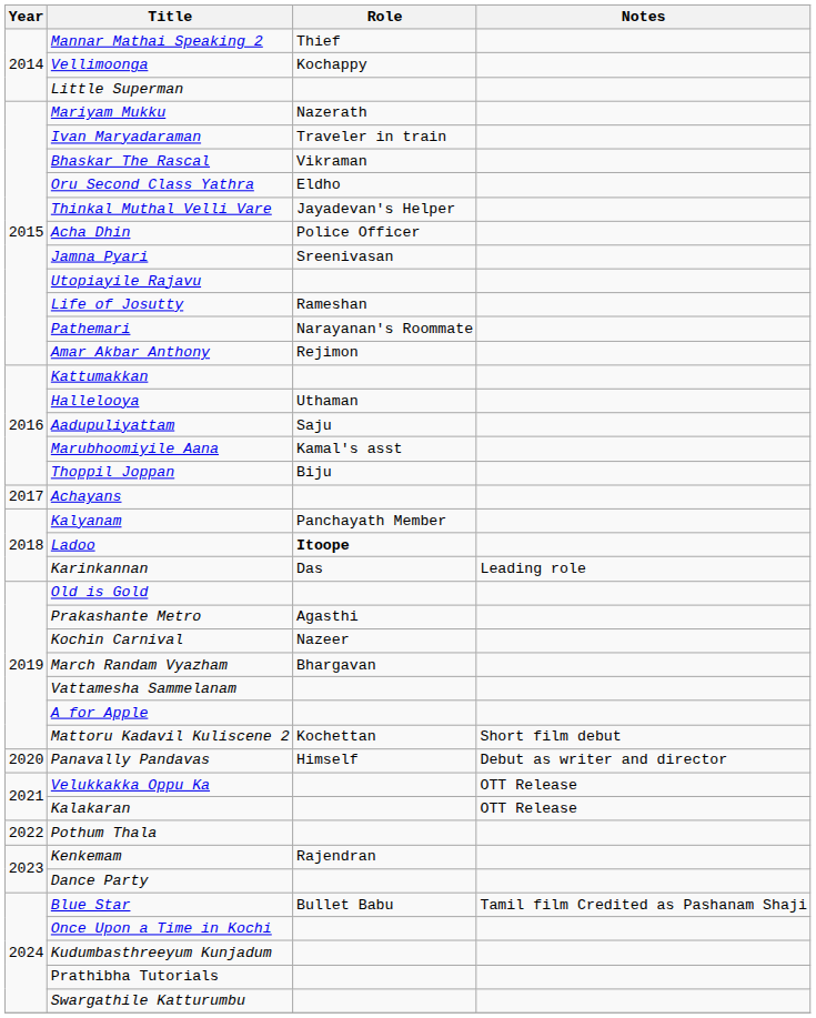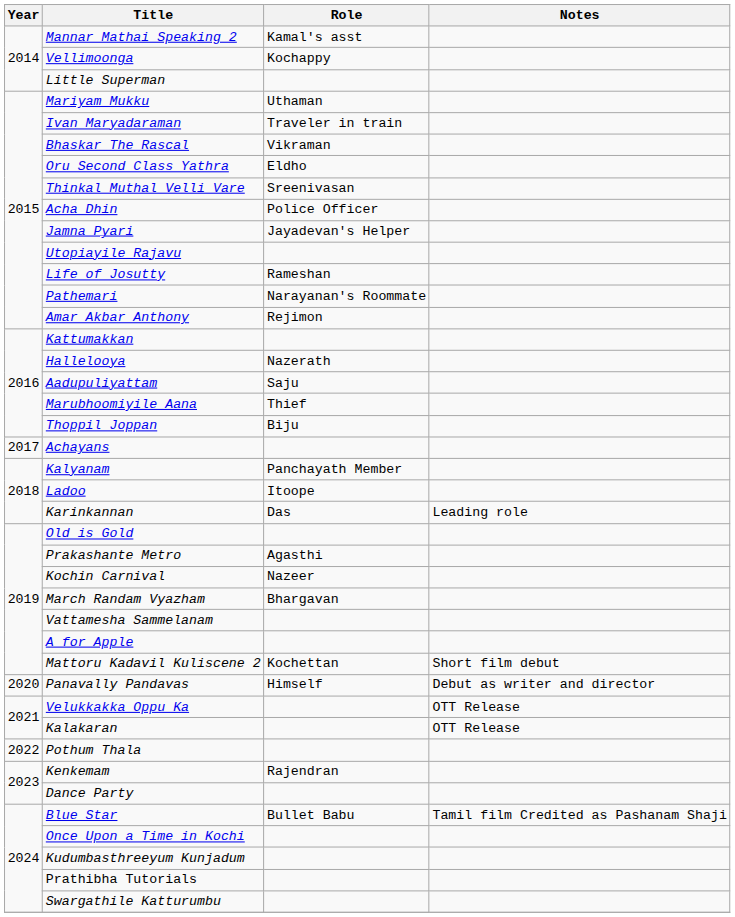 <table class="wikitable sortable">
 <tr>
 <th>Year</th>
 <th>Title</th>
 <th>Role</th>
 <th class="unsortable">Notes</th>
 </tr>
 <tr>
 <td rowspan=3>2014</td>
 <td><em><a href='#'>Mannar Mathai Speaking 2</a></em></td>
-<td>Thief</td>
+<td>Kamal's asst</td>
 <td></td>
 </tr>
 <tr>
 <td><em><a href='#'>Vellimoonga</a></em></td>
 <td>Kochappy</td>
 <td></td>
 </tr>
 <tr>
 <td><em>Little Superman</em></td>
 <td></td>
 <td></td>
 </tr>
 <tr>
 <td rowspan=11>2015</td>
 <td><em><a href='#'>Mariyam Mukku</a></em></td>
-<td>Nazerath</td>
+<td>Uthaman</td>
 <td></td>
 </tr>
 <tr>
 <td><em><a href='#'>Ivan Maryadaraman</a></em></td>
 <td>Traveler in train</td>
 <td></td>
 </tr>
 <tr>
 <td><em><a href='#'>Bhaskar The Rascal</a></em></td>
 <td>Vikraman</td>
 <td></td>
 </tr>
 <tr>
 <td><em><a href='#'>Oru Second Class Yathra</a></em></td>
 <td>Eldho</td>
 <td></td>
 </tr>
 <tr>
 <td><em><a href='#'>Thinkal Muthal Velli Vare</a></em></td>
-<td>Jayadevan's Helper</td>
+<td>Sreenivasan</td>
 <td></td>
 </tr>
 <tr>
 <td><em><a href='#'>Acha Dhin</a></em></td>
 <td>Police Officer</td>
 <td></td>
 </tr>
 <tr>
 <td><em><a href='#'>Jamna Pyari</a></em></td>
-<td>Sreenivasan</td>
+<td>Jayadevan's Helper</td>
 <td></td>
 </tr>
 <tr>
 <td><em><a href='#'>Utopiayile Rajavu</a></em></td>
 <td></td>
 <td></td>
 </tr>
 <tr>
 <td><em><a href='#'>Life of Josutty</a></em></td>
 <td>Rameshan</td>
 <td></td>
 </tr>
 <tr>
 <td><em><a href='#'>Pathemari</a></em></td>
 <td>Narayanan's Roommate</td>
 <td></td>
 </tr>
 <tr>
 <td><em><a href='#'>Amar Akbar Anthony</a></em></td>
 <td>Rejimon</td>
 <td></td>
 </tr>
 <tr>
 <td rowspan=5>2016</td>
 <td><em><a href='#'>Kattumakkan</a></em></td>
 <td></td>
 <td></td>
 </tr>
 <tr>
 <td><em><a href='#'>Hallelooya</a></em></td>
-<td>Uthaman</td>
+<td>Nazerath</td>
 <td></td>
 </tr>
 <tr>
 <td><em><a href='#'>Aadupuliyattam</a></em></td>
 <td>Saju</td>
 <td></td>
 </tr>
 <tr>
 <td><em><a href='#'>Marubhoomiyile Aana</a></em></td>
-<td>Kamal's asst</td>
+<td>Thief</td>
 <td></td>
 </tr>
 <tr>
 <td><em><a href='#'>Thoppil Joppan</a></em></td>
 <td>Biju</td>
 <td></td>
 </tr>
 <tr>
 <td>2017</td>
 <td><em><a href='#'>Achayans</a></em></td>
 <td></td>
 <td></td>
 </tr>
 <tr>
 <td rowspan=3>2018</td>
 <td><em><a href='#'>Kalyanam</a></em></td>
 <td>Panchayath Member</td>
 <td></td>
 </tr>
 <tr>
 <td><em><a href='#'>Ladoo</a></em></td>
-<td><strong>Itoope</strong></td>
+<td>Itoope</td>
 <td></td>
 </tr>
 <tr>
 <td><em>Karinkannan</em></td>
 <td>Das</td>
 <td>Leading role</td>
 </tr>
 <tr>
 <td rowspan=7>2019</td>
 <td><em><a href='#'>Old is Gold </a></em></td>
 <td></td>
 <td></td>
 </tr>
 <tr>
 <td><em>Prakashante Metro</em></td>
 <td>Agasthi</td>
 <td></td>
 </tr>
 <tr>
 <td><em>Kochin Carnival</em></td>
 <td>Nazeer</td>
 <td></td>
 </tr>
 <tr>
 <td><em>March Randam Vyazham</em></td>
 <td>Bhargavan</td>
 <td></td>
 </tr>
 <tr>
 <td><em>Vattamesha Sammelanam</em></td>
 <td></td>
 <td></td>
 </tr>
 <tr>
 <td><em><a href='#'>A for Apple</a></em></td>
 <td></td>
 <td></td>
 </tr>
 <tr>
 <td><em>Mattoru Kadavil Kuliscene 2</em></td>
 <td>Kochettan</td>
 <td>Short film debut</td>
 </tr>
 <tr>
 <td>2020</td>
 <td><em>Panavally Pandavas</em></td>
 <td>Himself</td>
 <td>Debut as writer and director</td>
 </tr>
 <tr>
 <td rowspan=2>2021</td>
 <td><em><a href='#'>Velukkakka Oppu Ka</a></em></td>
 <td></td>
 <td>OTT Release</td>
 </tr>
 <tr>
 <td><em>Kalakaran</em></td>
 <td></td>
 <td>OTT Release</td>
 </tr>
 <tr>
 <td>2022</td>
 <td><em>Pothum Thala</em></td>
 <td></td>
 <td></td>
 </tr>
 <tr>
 <td rowspan=2>2023</td>
 <td><em>Kenkemam</em></td>
 <td>Rajendran</td>
 <td></td>
 </tr>
 <tr>
 <td><em>Dance Party</em></td>
 <td></td>
 <td></td>
 </tr>
 <tr>
 <td rowspan=5>2024</td>
 <td><em><a href='#'>Blue Star</a></em></td>
 <td>Bullet Babu</td>
 <td>Tamil film Credited as Pashanam Shaji</td>
 </tr>
 <tr>
 <td><em><a href='#'>Once Upon a Time in Kochi</a></em></td>
 <td></td>
 <td></td>
 </tr>
 <tr>
 <td><em>Kudumbasthreeyum Kunjadum</em></td>
 <td></td>
 <td></td>
 </tr>
 <tr>
 <td>Prathibha Tutorials</td>
 <td></td>
 <td></td>
 </tr>
 <tr>
 <td><em>Swargathile Katturumbu</em></td>
 <td></td>
 <td></td>
 </tr>
 <tr>
 </tr>
 </table>
